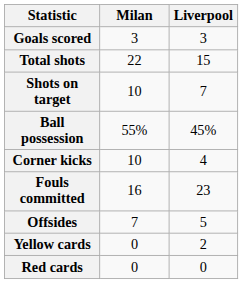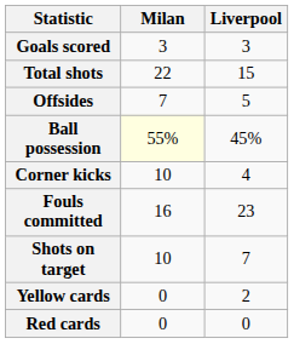 <table class="wikitable plainrowheaders" style="text-align:center">
 <tr>
 <th scope="col" style="width:100px">Statistic</th>
 <th scope="col" style="width:70px">Milan</th>
 <th scope="col" style="width:70px">Liverpool</th>
 </tr>
 <tr>
 <th scope=row>Goals scored</th>
 <td>3</td>
 <td>3</td>
 </tr>
 <tr>
 <th scope=row>Total shots</th>
 <td>22</td>
 <td>15</td>
 </tr>
 <tr>
-<th scope=row>Shots on target</th>
-<td>10</td>
+<th scope=row>Offsides</th>
 <td>7</td>
+<td>5</td>
 </tr>
 <tr>
 <th scope=row>Ball possession</th>
-<td>55%</td>
+<td style="background: lightyellow;">55%</td>
 <td>45%</td>
 </tr>
 <tr>
 <th scope=row>Corner kicks</th>
 <td>10</td>
 <td>4</td>
 </tr>
 <tr>
 <th scope=row>Fouls committed</th>
 <td>16</td>
 <td>23</td>
 </tr>
 <tr>
-<th scope=row>Offsides</th>
+<th scope=row>Shots on target</th>
+<td>10</td>
 <td>7</td>
-<td>5</td>
 </tr>
 <tr>
 <th scope=row>Yellow cards</th>
 <td>0</td>
 <td>2</td>
 </tr>
 <tr>
 <th scope=row>Red cards</th>
 <td>0</td>
 <td>0</td>
 </tr>
 </table>
